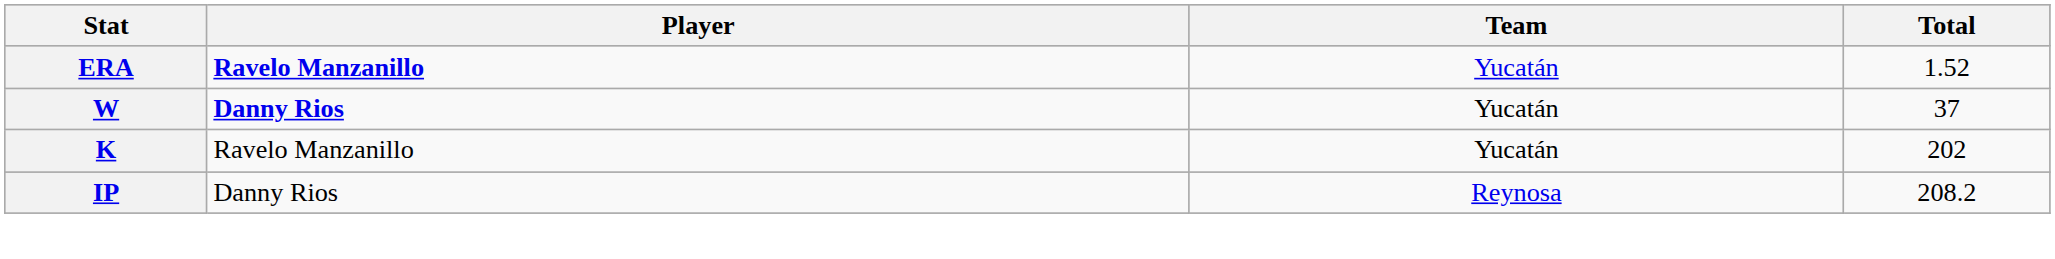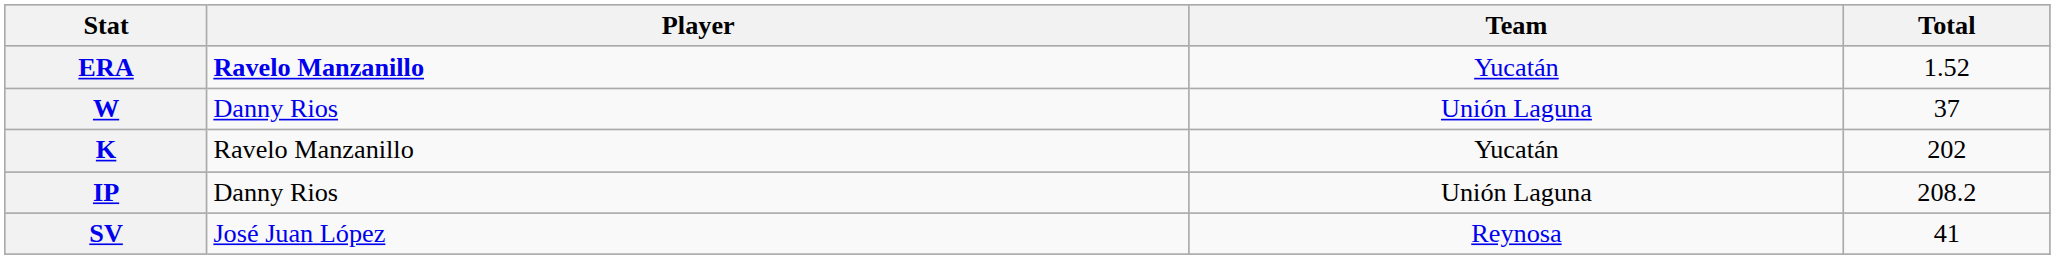 <table class="wikitable" style="text-align:center;">
 <tr>
 <th scope="col" width="3%">Stat</th>
 <th scope="col" width="15%">Player</th>
 <th scope="col" width="10%">Team</th>
 <th scope="col" width="3%">Total</th>
 </tr>
 <tr>
 <th scope="row" style="text-align:center;"><a href='#'>ERA</a></th>
 <td align=left><strong> <a href='#'>Ravelo Manzanillo</a></strong></td>
 <td><a href='#'>Yucatán</a></td>
 <td>1.52</td>
 </tr>
 <tr>
 <th scope="row" style="text-align:center;"><a href='#'>W</a></th>
-<td align=left><strong> <a href='#'>Danny Rios</a></strong></td>
-<td>Yucatán</td>
+<td align=left> <a href='#'>Danny Rios</a></td>
+<td><a href='#'>Unión Laguna</a></td>
 <td>37</td>
 </tr>
 <tr>
 <th scope="row" style="text-align:center;"><a href='#'>K</a></th>
 <td align=left> Ravelo Manzanillo</td>
 <td>Yucatán</td>
 <td>202</td>
 </tr>
 <tr>
 <th scope="row" style="text-align:center;"><a href='#'>IP</a></th>
 <td align=left> Danny Rios</td>
-<td><a href='#'>Reynosa</a></td>
+<td>Unión Laguna</td>
 <td>208.2</td>
 </tr>
+<tr>
+<th scope="row" style="text-align:center;"><a href='#'>SV</a></th>
+<td align=left> <a href='#'>José Juan López</a></td>
+<td><a href='#'>Reynosa</a></td>
+<td>41</td>
+</tr>
 </table>
